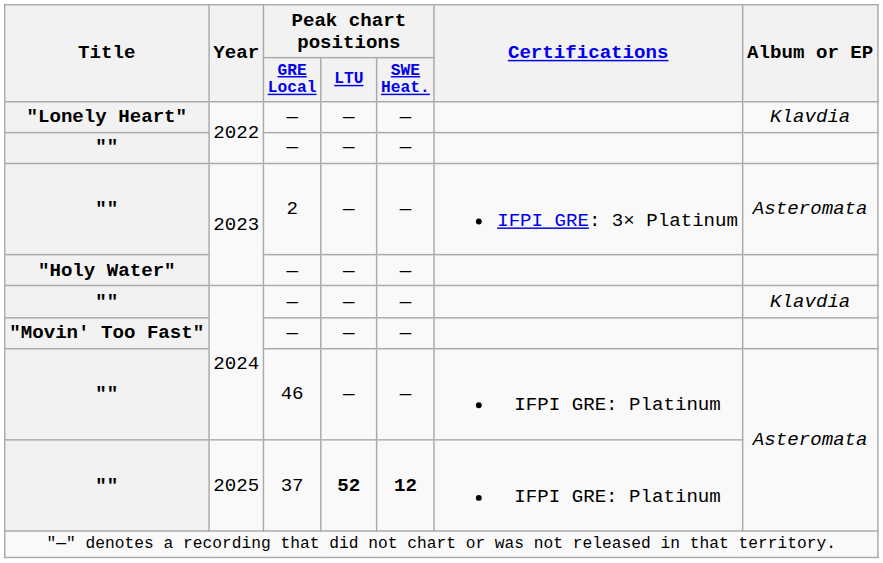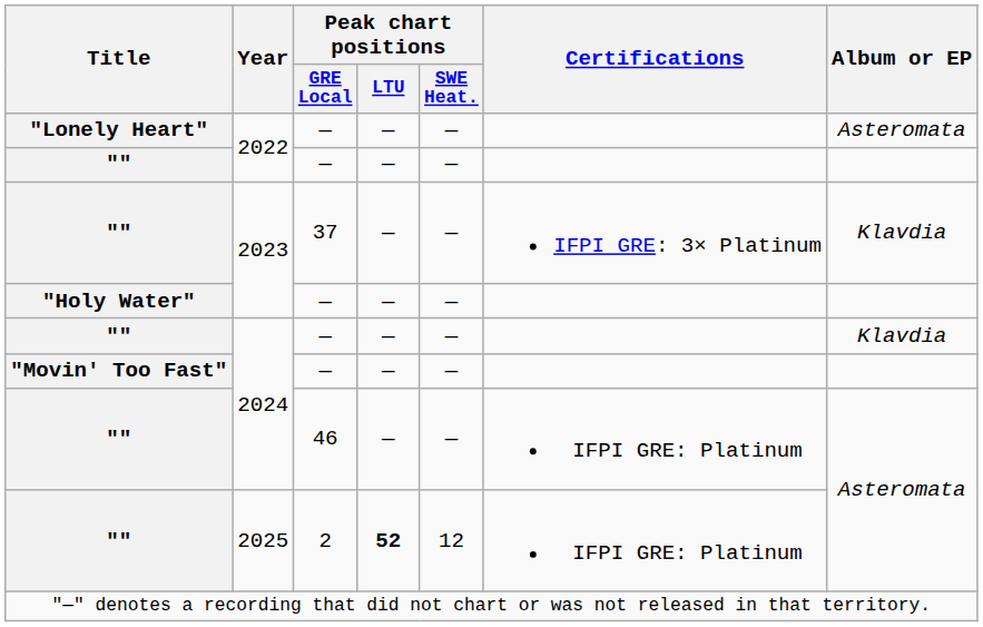 <table class="wikitable plainrowheaders" style="text-align:center;">
 <tr>
 <th scope="col" rowspan="2">Title</th>
 <th scope="col" rowspan="2">Year</th>
 <th scope="col" colspan="3">Peak chart positions</th>
 <th scope="col" rowspan="2"><a href='#'>Certifications</a></th>
 <th scope="col" rowspan="2">Album or EP</th>
 </tr>
 <tr>
 <th scope="col" style="width:3em;font-size:85%;"><a href='#'>GRE<br>Local</a><br></th>
 <th scope="col" style="width:3em;font-size:85%;"><a href='#'>LTU</a><br></th>
 <th scope="col" style="width:3em;font-size:85%;"><a href='#'>SWE<br>Heat.</a><br></th>
 </tr>
 <tr>
 <th scope="row">"Lonely Heart"</th>
 <td rowspan="2">2022</td>
 <td>—</td>
 <td>—</td>
 <td>—</td>
 <td></td>
-<td><em>Klavdia</em></td>
+<td><em>Asteromata</em></td>
 </tr>
 <tr>
 <th scope="row">""</th>
 <td>—</td>
 <td>—</td>
 <td>—</td>
 <td></td>
 <td></td>
 </tr>
 <tr>
 <th scope="row">""</th>
 <td rowspan="2">2023</td>
-<td>2</td>
+<td>37</td>
 <td>—</td>
 <td>—</td>
 <td><br><ul><li><a href='#'>IFPI GRE</a>: 3× Platinum</li></ul></td>
-<td><em>Asteromata</em></td>
+<td><em>Klavdia</em></td>
 </tr>
 <tr>
 <th scope="row">"Holy Water"</th>
 <td>—</td>
 <td>—</td>
 <td>—</td>
 <td></td>
 <td></td>
 </tr>
 <tr>
 <th scope="row">""</th>
 <td rowspan="3">2024</td>
 <td>—</td>
 <td>—</td>
 <td>—</td>
 <td></td>
 <td><em>Klavdia</em></td>
 </tr>
 <tr>
 <th scope="row">"Movin' Too Fast"<br></th>
 <td>—</td>
 <td>—</td>
 <td>—</td>
 <td></td>
 <td></td>
 </tr>
 <tr>
 <th scope="row">""<br></th>
 <td>46</td>
 <td>—</td>
 <td>—</td>
 <td><br><ul><li>IFPI GRE: Platinum</li></ul></td>
 <td rowspan="2"><em>Asteromata</em></td>
 </tr>
 <tr>
 <th scope="row">""</th>
 <td>2025</td>
-<td>37</td>
+<td>2</td>
 <td><strong>52</strong></td>
-<td><strong>12</strong></td>
+<td>12</td>
 <td><br><ul><li>IFPI GRE: Platinum</li></ul></td>
 </tr>
 <tr>
 <td colspan="8" style="font-size:85%">"—" denotes a recording that did not chart or was not released in that territory.</td>
 </tr>
 </table>
